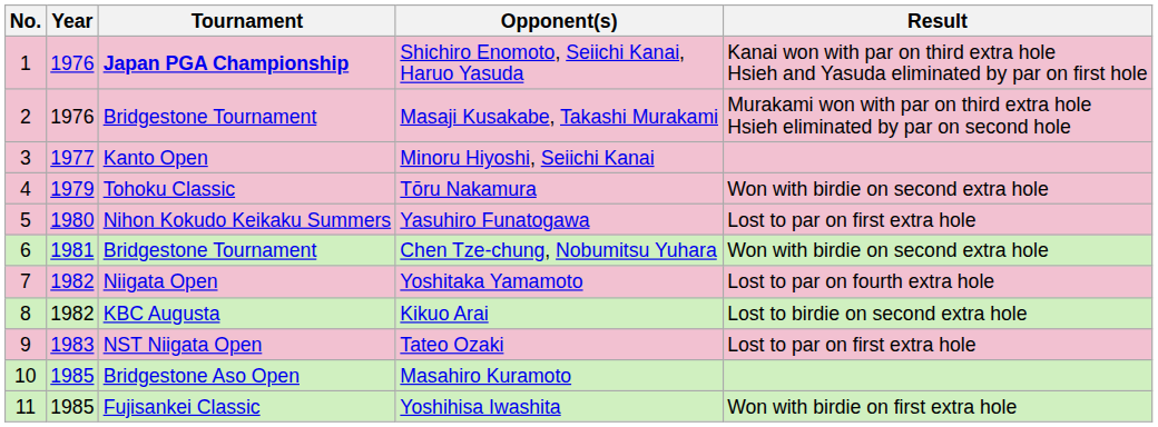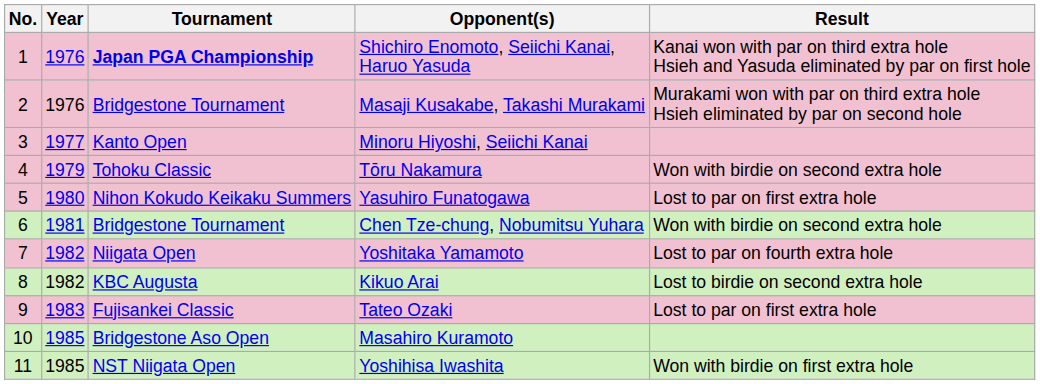 <table class="wikitable" style="font-size:95%;">
 <tr>
 <th>No.</th>
 <th>Year</th>
 <th>Tournament</th>
 <th>Opponent(s)</th>
 <th>Result</th>
 </tr>
 <tr style="background:#F2C1D1;">
 <td align=center>1</td>
 <td><a href='#'>1976</a></td>
 <td><strong><a href='#'>Japan PGA Championship</a></strong></td>
 <td> <a href='#'>Shichiro Enomoto</a>,  <a href='#'>Seiichi Kanai</a>,<br> <a href='#'>Haruo Yasuda</a></td>
 <td>Kanai won with par on third extra hole<br>Hsieh and Yasuda eliminated by par on first hole</td>
 </tr>
 <tr style="background:#F2C1D1;">
 <td align=center>2</td>
 <td>1976</td>
 <td><a href='#'>Bridgestone Tournament</a></td>
 <td> <a href='#'>Masaji Kusakabe</a>,  <a href='#'>Takashi Murakami</a></td>
 <td>Murakami won with par on third extra hole<br>Hsieh eliminated by par on second hole</td>
 </tr>
 <tr style="background:#F2C1D1;">
 <td align=center>3</td>
 <td><a href='#'>1977</a></td>
 <td><a href='#'>Kanto Open</a></td>
 <td> <a href='#'>Minoru Hiyoshi</a>,  <a href='#'>Seiichi Kanai</a></td>
 <td></td>
 </tr>
 <tr style="background:#F2C1D1;">
 <td align=center>4</td>
 <td><a href='#'>1979</a></td>
 <td><a href='#'>Tohoku Classic</a></td>
 <td> <a href='#'>Tōru Nakamura</a></td>
 <td>Won with birdie on second extra hole</td>
 </tr>
 <tr style="background:#F2C1D1;">
 <td align=center>5</td>
 <td><a href='#'>1980</a></td>
 <td><a href='#'>Nihon Kokudo Keikaku Summers</a></td>
 <td> <a href='#'>Yasuhiro Funatogawa</a></td>
 <td>Lost to par on first extra hole</td>
 </tr>
 <tr style="background:#D0F0C0;">
 <td align=center>6</td>
 <td><a href='#'>1981</a></td>
 <td><a href='#'>Bridgestone Tournament</a></td>
 <td> <a href='#'>Chen Tze-chung</a>,  <a href='#'>Nobumitsu Yuhara</a></td>
 <td>Won with birdie on second extra hole</td>
 </tr>
 <tr style="background:#F2C1D1;">
 <td align=center>7</td>
 <td><a href='#'>1982</a></td>
 <td><a href='#'>Niigata Open</a></td>
 <td> <a href='#'>Yoshitaka Yamamoto</a></td>
 <td>Lost to par on fourth extra hole</td>
 </tr>
 <tr style="background:#D0F0C0;">
 <td align=center>8</td>
 <td>1982</td>
 <td><a href='#'>KBC Augusta</a></td>
 <td> <a href='#'>Kikuo Arai</a></td>
 <td>Lost to birdie on second extra hole</td>
 </tr>
 <tr style="background:#F2C1D1;">
 <td align=center>9</td>
 <td><a href='#'>1983</a></td>
-<td><a href='#'>NST Niigata Open</a></td>
+<td><a href='#'>Fujisankei Classic</a></td>
 <td> <a href='#'>Tateo Ozaki</a></td>
 <td>Lost to par on first extra hole</td>
 </tr>
 <tr style="background:#D0F0C0;">
 <td align=center>10</td>
 <td><a href='#'>1985</a></td>
 <td><a href='#'>Bridgestone Aso Open</a></td>
 <td> <a href='#'>Masahiro Kuramoto</a></td>
 <td></td>
 </tr>
 <tr style="background:#D0F0C0;">
 <td align=center>11</td>
 <td>1985</td>
-<td><a href='#'>Fujisankei Classic</a></td>
+<td><a href='#'>NST Niigata Open</a></td>
 <td> <a href='#'>Yoshihisa Iwashita</a></td>
 <td>Won with birdie on first extra hole</td>
 </tr>
 </table>
